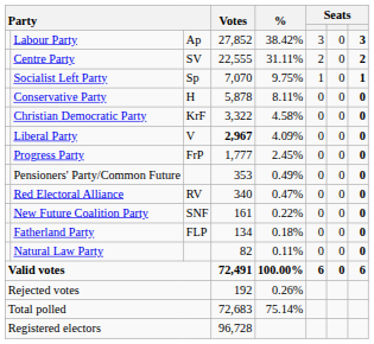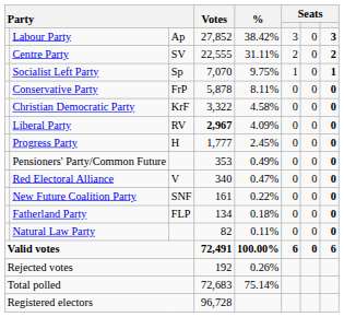 <table class="wikitable" border="1" style="text-align:right;">
 <tr>
 <th style="text-align:left;" valign=bottom rowspan=2 colspan=3>Party</th>
 <th align=center valign=bottom rowspan=2 width="50">Votes</th>
 <th align=center valign=bottom rowspan=2 width="50">%</th>
 <th colspan=3>Seats</th>
 </tr>
 <tr>
 <th align=center valign=bottom width="20"><small></small></th>
 <th align=center valign=bottom width="20"><small><a href='#'></a></small></th>
 <th align=center valign=bottom width="20"><small></small></th>
 </tr>
 <tr>
 <td></td>
 <td align=left><a href='#'>Labour Party</a></td>
 <td align=left>Ap</td>
 <td>27,852</td>
 <td>38.42%</td>
 <td>3</td>
 <td>0</td>
 <td><strong>3</strong></td>
 </tr>
 <tr>
 <td></td>
 <td align=left><a href='#'>Centre Party</a></td>
 <td align=left>SV</td>
 <td>22,555</td>
 <td>31.11%</td>
 <td>2</td>
 <td>0</td>
 <td><strong>2</strong></td>
 </tr>
 <tr>
 <td></td>
 <td align=left><a href='#'>Socialist Left Party</a></td>
 <td align=left>Sp</td>
 <td>7,070</td>
 <td>9.75%</td>
 <td>1</td>
 <td>0</td>
 <td><strong>1</strong></td>
 </tr>
 <tr>
 <td></td>
 <td align=left><a href='#'>Conservative Party</a></td>
-<td align=left>H</td>
+<td align=left>FrP</td>
 <td>5,878</td>
 <td>8.11%</td>
 <td>0</td>
 <td>0</td>
 <td><strong>0</strong></td>
 </tr>
 <tr>
 <td></td>
 <td align=left><a href='#'>Christian Democratic Party</a></td>
 <td align=left>KrF</td>
 <td>3,322</td>
 <td>4.58%</td>
 <td>0</td>
 <td>0</td>
 <td><strong>0</strong></td>
 </tr>
 <tr>
 <td></td>
 <td align=left><a href='#'>Liberal Party</a></td>
-<td align=left>V</td>
+<td align=left>RV</td>
 <td><strong>2,967</strong></td>
 <td>4.09%</td>
 <td>0</td>
 <td>0</td>
 <td><strong>0</strong></td>
 </tr>
 <tr>
 <td></td>
 <td align=left><a href='#'>Progress Party</a></td>
-<td align=left>FrP</td>
+<td align=left>H</td>
 <td>1,777</td>
 <td>2.45%</td>
 <td>0</td>
 <td>0</td>
 <td><strong>0</strong></td>
 </tr>
 <tr>
 <td></td>
 <td align=left>Pensioners' Party/Common Future</td>
 <td align=left></td>
 <td>353</td>
 <td>0.49%</td>
 <td>0</td>
 <td>0</td>
 <td><strong>0</strong></td>
 </tr>
 <tr>
 <td></td>
 <td align=left><a href='#'>Red Electoral Alliance</a></td>
-<td align=left>RV</td>
+<td align=left>V</td>
 <td>340</td>
 <td>0.47%</td>
 <td>0</td>
 <td>0</td>
 <td><strong>0</strong></td>
 </tr>
 <tr>
 <td></td>
 <td align=left><a href='#'>New Future Coalition Party</a></td>
 <td align=left>SNF</td>
 <td>161</td>
 <td>0.22%</td>
 <td>0</td>
 <td>0</td>
 <td><strong>0</strong></td>
 </tr>
 <tr>
 <td></td>
 <td align=left><a href='#'>Fatherland Party</a></td>
 <td align=left>FLP</td>
 <td>134</td>
 <td>0.18%</td>
 <td>0</td>
 <td>0</td>
 <td><strong>0</strong></td>
 </tr>
 <tr>
 <td></td>
 <td align=left><a href='#'>Natural Law Party</a></td>
 <td align=left></td>
 <td>82</td>
 <td>0.11%</td>
 <td>0</td>
 <td>0</td>
 <td><strong>0</strong></td>
 </tr>
 <tr style="font-weight:bold">
 <td align=left colspan=3>Valid votes</td>
 <td>72,491</td>
 <td>100.00%</td>
 <td>6</td>
 <td>0</td>
 <td>6</td>
 </tr>
 <tr>
 <td align=left colspan=3>Rejected votes</td>
 <td>192</td>
 <td>0.26%</td>
 <td></td>
 <td></td>
 <td></td>
 </tr>
 <tr>
 <td align=left colspan=3>Total polled</td>
 <td>72,683</td>
 <td>75.14%</td>
 <td></td>
 <td></td>
 <td></td>
 </tr>
 <tr>
 <td align=left colspan=3>Registered electors</td>
 <td>96,728</td>
 <td></td>
 <td></td>
 <td></td>
 <td></td>
 </tr>
 </table>
